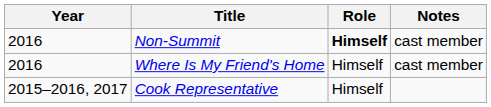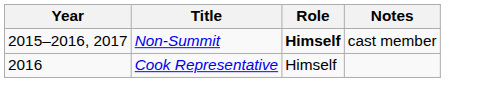 <table class="wikitable sortable">
 <tr>
 <th>Year</th>
 <th>Title</th>
 <th>Role</th>
 <th>Notes</th>
 </tr>
 <tr>
-<td>2016</td>
+<td>2015–2016, 2017</td>
 <td><em><a href='#'>Non-Summit</a></em></td>
 <td><strong>Himself</strong></td>
 <td>cast member</td>
 </tr>
 <tr>
 <td>2016</td>
-<td><em><a href='#'>Where Is My Friend's Home</a></em></td>
-<td>Himself</td>
-<td>cast member</td>
-</tr>
-<tr>
-<td>2015–2016, 2017</td>
 <td><em><a href='#'>Cook Representative</a></em></td>
 <td>Himself</td>
 <td></td>
 </tr>
 </table>
